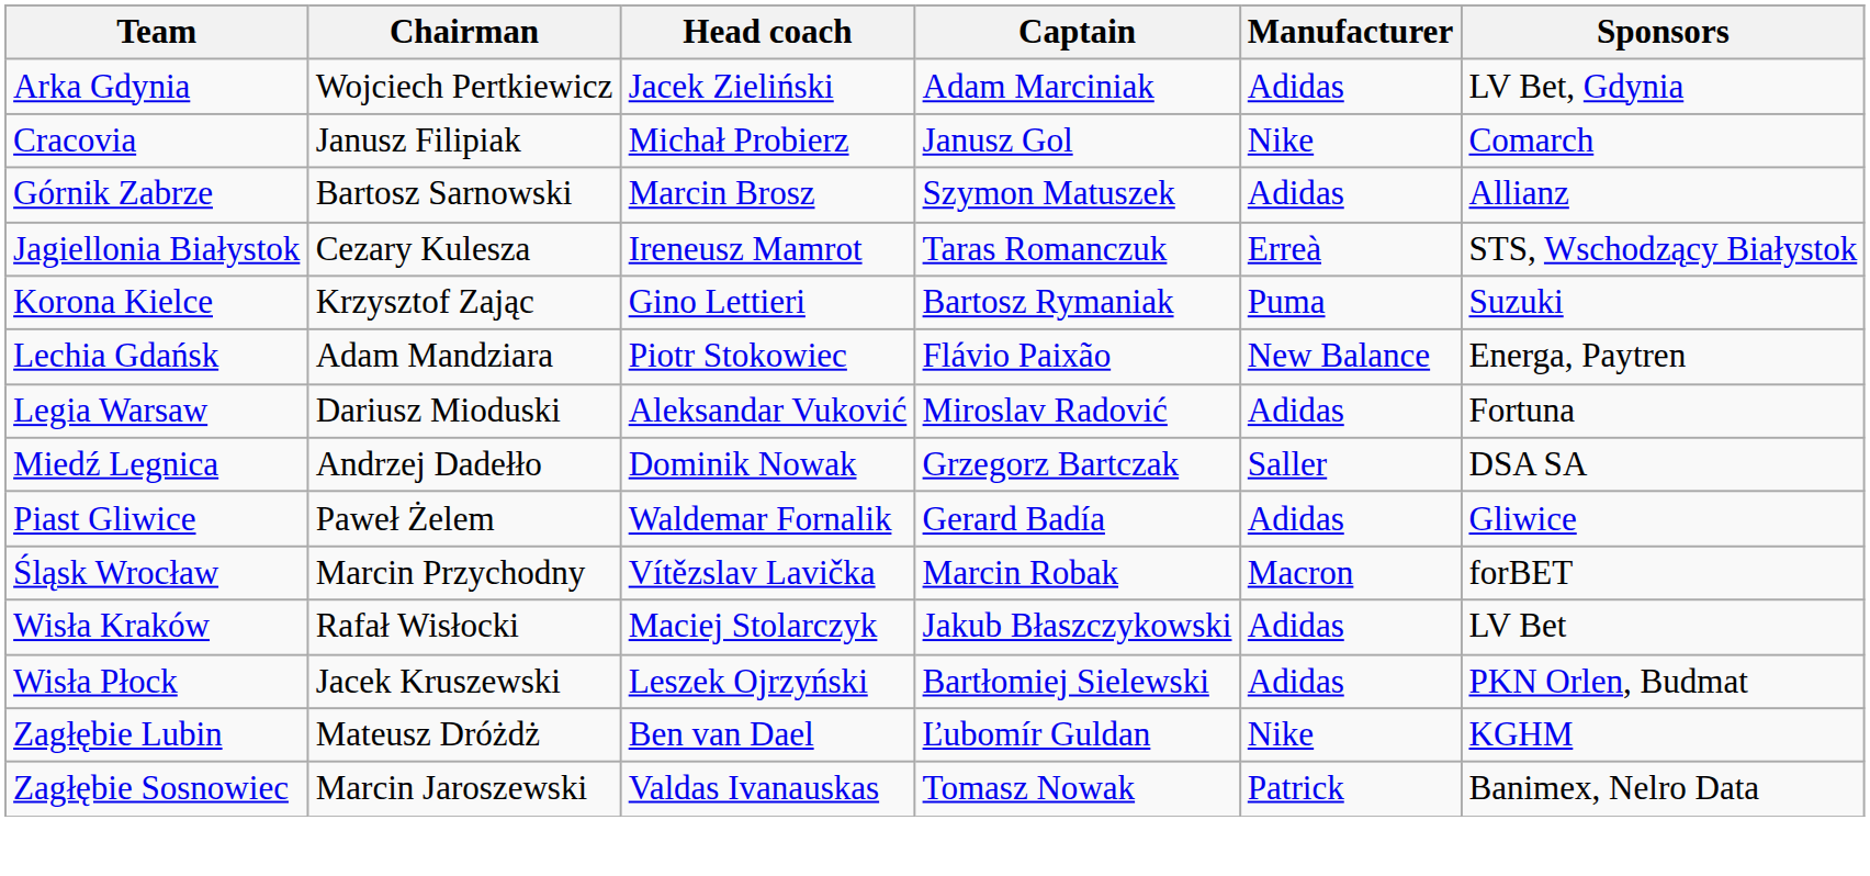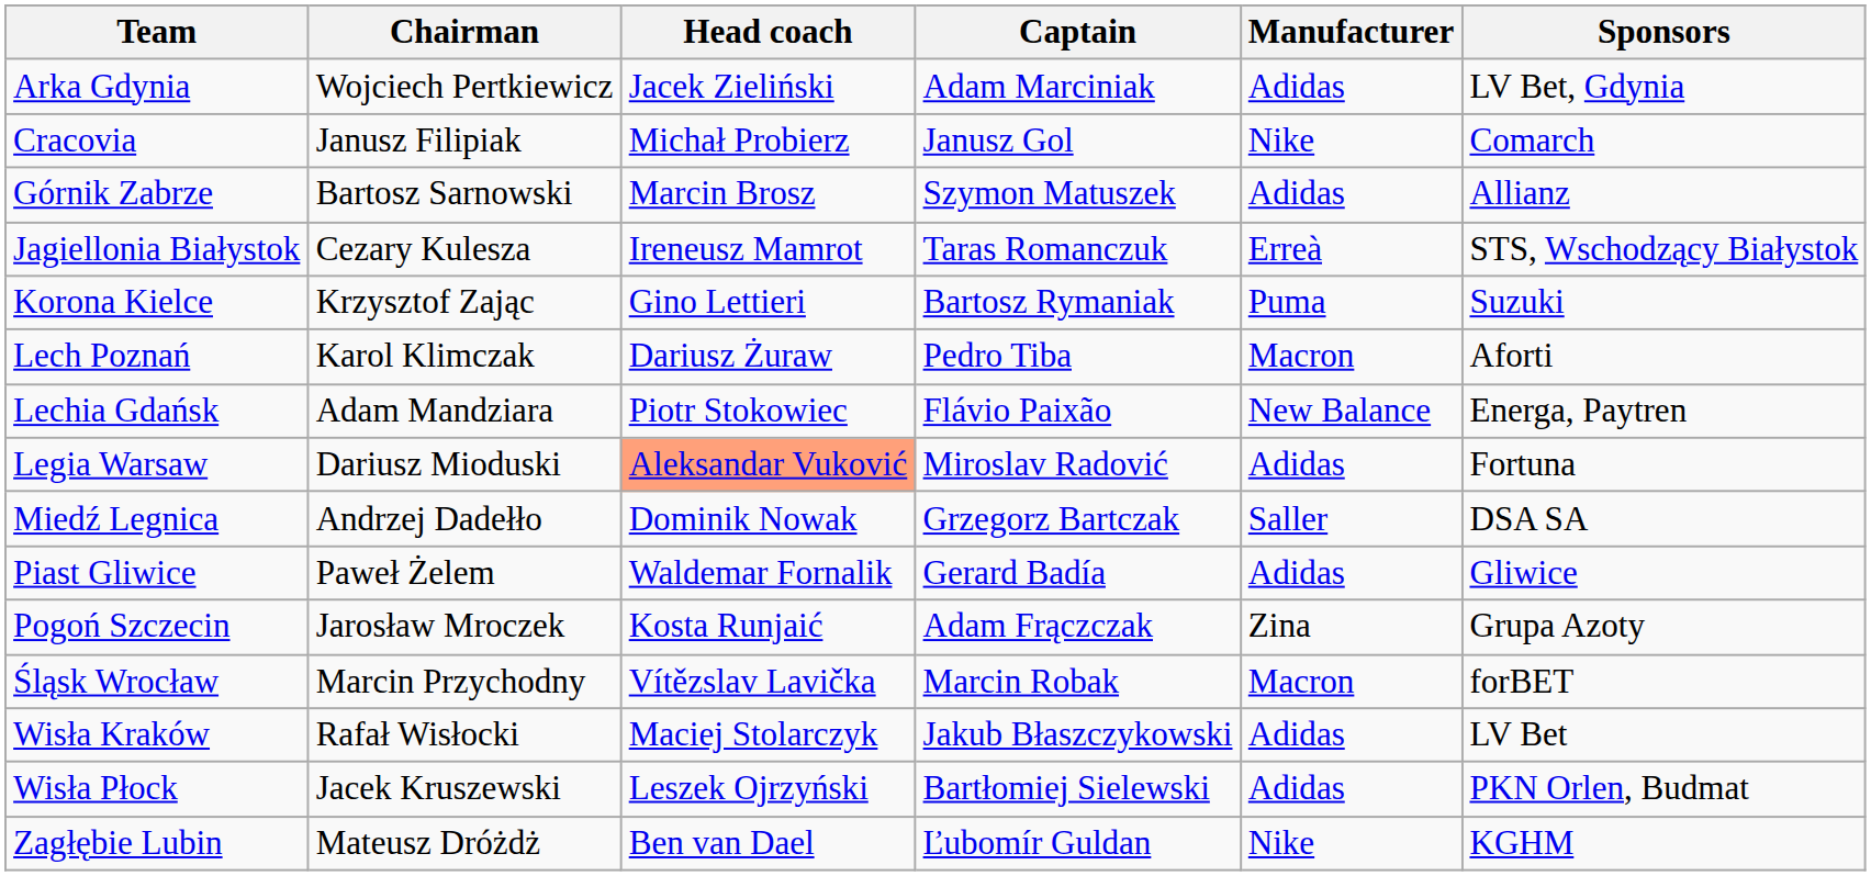 <table class="wikitable sortable" style="text-align: left;">
 <tr>
 <th>Team</th>
 <th>Chairman</th>
 <th>Head coach</th>
 <th>Captain</th>
 <th>Manufacturer</th>
 <th>Sponsors</th>
 </tr>
 <tr>
 <td><a href='#'>Arka Gdynia</a></td>
 <td> Wojciech Pertkiewicz</td>
 <td> <a href='#'>Jacek Zieliński</a></td>
 <td> <a href='#'>Adam Marciniak</a></td>
 <td><a href='#'>Adidas</a></td>
 <td>LV Bet, <a href='#'>Gdynia</a></td>
 </tr>
 <tr>
 <td><a href='#'>Cracovia</a></td>
 <td> Janusz Filipiak</td>
 <td> <a href='#'>Michał Probierz</a></td>
 <td> <a href='#'>Janusz Gol</a></td>
 <td><a href='#'>Nike</a></td>
 <td><a href='#'>Comarch</a></td>
 </tr>
 <tr>
 <td><a href='#'>Górnik Zabrze</a></td>
 <td> Bartosz Sarnowski</td>
 <td> <a href='#'>Marcin Brosz</a></td>
 <td> <a href='#'>Szymon Matuszek</a></td>
 <td><a href='#'>Adidas</a></td>
 <td><a href='#'>Allianz</a></td>
 </tr>
 <tr>
 <td><a href='#'>Jagiellonia Białystok</a></td>
 <td> Cezary Kulesza</td>
 <td> <a href='#'>Ireneusz Mamrot</a></td>
 <td> <a href='#'>Taras Romanczuk</a></td>
 <td><a href='#'>Erreà</a></td>
 <td>STS, <a href='#'>Wschodzący Białystok</a></td>
 </tr>
 <tr>
 <td><a href='#'>Korona Kielce</a></td>
 <td> Krzysztof Zając</td>
 <td> <a href='#'>Gino Lettieri</a></td>
 <td> <a href='#'>Bartosz Rymaniak</a></td>
 <td><a href='#'>Puma</a></td>
 <td><a href='#'>Suzuki</a></td>
 </tr>
 <tr>
+<td><a href='#'>Lech Poznań</a></td>
+<td> Karol Klimczak</td>
+<td> <a href='#'>Dariusz Żuraw</a></td>
+<td> <a href='#'>Pedro Tiba</a></td>
+<td><a href='#'>Macron</a></td>
+<td>Aforti</td>
+</tr>
+<tr>
 <td><a href='#'>Lechia Gdańsk</a></td>
 <td> Adam Mandziara</td>
 <td> <a href='#'>Piotr Stokowiec</a></td>
 <td> <a href='#'>Flávio Paixão</a></td>
 <td><a href='#'>New Balance</a></td>
 <td>Energa, Paytren</td>
 </tr>
 <tr>
 <td><a href='#'>Legia Warsaw</a></td>
 <td> Dariusz Mioduski</td>
-<td> <a href='#'>Aleksandar Vuković</a></td>
+<td style="background: lightsalmon;"> <a href='#'>Aleksandar Vuković</a></td>
 <td> <a href='#'>Miroslav Radović</a></td>
 <td><a href='#'>Adidas</a></td>
 <td>Fortuna</td>
 </tr>
 <tr>
 <td><a href='#'>Miedź Legnica</a></td>
 <td> Andrzej Dadełło</td>
 <td> <a href='#'>Dominik Nowak</a></td>
 <td> <a href='#'>Grzegorz Bartczak</a></td>
 <td><a href='#'>Saller</a></td>
 <td>DSA SA</td>
 </tr>
 <tr>
 <td><a href='#'>Piast Gliwice</a></td>
 <td> Paweł Żelem</td>
 <td> <a href='#'>Waldemar Fornalik</a></td>
 <td> <a href='#'>Gerard Badía</a></td>
 <td><a href='#'>Adidas</a></td>
 <td><a href='#'>Gliwice</a></td>
+</tr>
+<tr>
+<td><a href='#'>Pogoń Szczecin</a></td>
+<td> Jarosław Mroczek</td>
+<td> <a href='#'>Kosta Runjaić</a></td>
+<td> <a href='#'>Adam Frączczak</a></td>
+<td>Zina</td>
+<td>Grupa Azoty</td>
 </tr>
 <tr>
 <td><a href='#'>Śląsk Wrocław</a></td>
 <td> Marcin Przychodny</td>
 <td> <a href='#'>Vítězslav Lavička</a></td>
 <td> <a href='#'>Marcin Robak</a></td>
 <td><a href='#'>Macron</a></td>
 <td>forBET</td>
 </tr>
 <tr>
 <td><a href='#'>Wisła Kraków</a></td>
 <td> Rafał Wisłocki</td>
 <td> <a href='#'>Maciej Stolarczyk</a></td>
 <td> <a href='#'>Jakub Błaszczykowski</a></td>
 <td><a href='#'>Adidas</a></td>
 <td>LV Bet</td>
 </tr>
 <tr>
 <td><a href='#'>Wisła Płock</a></td>
 <td> Jacek Kruszewski</td>
 <td> <a href='#'>Leszek Ojrzyński</a></td>
 <td> <a href='#'>Bartłomiej Sielewski</a></td>
 <td><a href='#'>Adidas</a></td>
 <td><a href='#'>PKN Orlen</a>, Budmat</td>
 </tr>
 <tr>
 <td><a href='#'>Zagłębie Lubin</a></td>
 <td> Mateusz Dróżdż</td>
 <td> <a href='#'>Ben van Dael</a></td>
 <td> <a href='#'>Ľubomír Guldan</a></td>
 <td><a href='#'>Nike</a></td>
 <td><a href='#'>KGHM</a></td>
 </tr>
-<tr>
-<td><a href='#'>Zagłębie Sosnowiec</a></td>
-<td> Marcin Jaroszewski</td>
-<td> <a href='#'>Valdas Ivanauskas</a></td>
-<td> <a href='#'>Tomasz Nowak</a></td>
-<td><a href='#'>Patrick</a></td>
-<td>Banimex, Nelro Data</td>
-</tr>
 </table>
